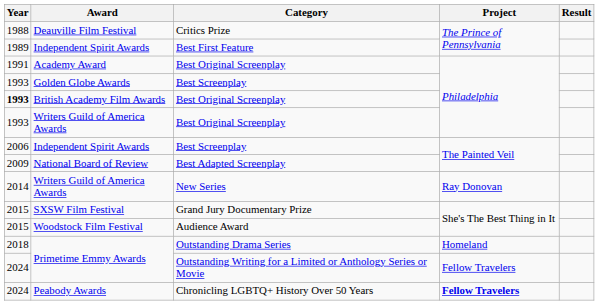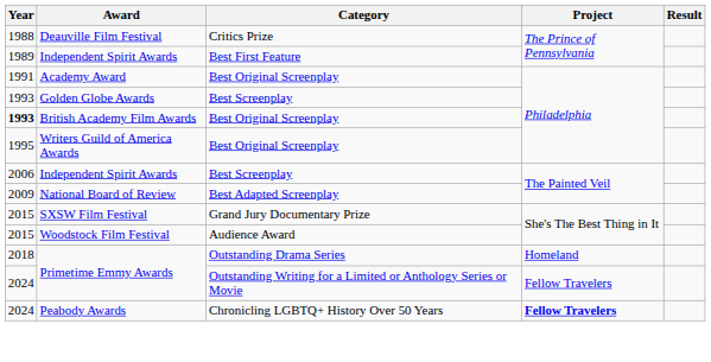 <table class="wikitable">
 <tr>
 <th>Year</th>
 <th>Award</th>
 <th>Category</th>
 <th>Project</th>
 <th>Result</th>
 </tr>
 <tr>
 <td>1988</td>
 <td><a href='#'>Deauville Film Festival</a></td>
 <td>Critics Prize</td>
 <td rowspan="2"><em><a href='#'>The Prince of Pennsylvania</a></em></td>
 <td></td>
 </tr>
 <tr>
 <td>1989</td>
 <td><a href='#'>Independent Spirit Awards</a></td>
 <td><a href='#'>Best First Feature</a></td>
 <td></td>
 </tr>
 <tr>
 <td>1991</td>
 <td><a href='#'>Academy Award</a></td>
 <td><a href='#'>Best Original Screenplay</a></td>
 <td rowspan=4><em><a href='#'>Philadelphia</a></td>
 <td></td>
 </tr>
 <tr>
 <td>1993</td>
 <td><a href='#'>Golden Globe Awards</a></td>
 <td><a href='#'>Best Screenplay</a></td>
 <td></td>
 </tr>
 <tr>
 <td><strong>1993</strong></td>
 <td><a href='#'>British Academy Film Awards</a></td>
 <td><a href='#'>Best Original Screenplay</a></td>
 <td></td>
 </tr>
 <tr>
-<td>1993</td>
+<td>1995</td>
 <td><a href='#'>Writers Guild of America Awards</a></td>
 <td><a href='#'>Best Original Screenplay</a></td>
 <td></td>
 </tr>
 <tr>
 <td>2006</td>
 <td><a href='#'>Independent Spirit Awards</a></td>
 <td><a href='#'>Best Screenplay</a></td>
 <td rowspan="2"></em><a href='#'>The Painted Veil</a><em></td>
 <td></td>
 </tr>
 <tr>
 <td>2009</td>
 <td><a href='#'>National Board of Review</a></td>
 <td><a href='#'>Best Adapted Screenplay</a></td>
-<td></td>
-</tr>
-<tr>
-<td>2014</td>
-<td><a href='#'>Writers Guild of America Awards</a></td>
-<td><a href='#'>New Series</a></td>
-<td></em><a href='#'>Ray Donovan</a><em></td>
 <td></td>
 </tr>
 <tr>
 <td>2015</td>
 <td><a href='#'>SXSW Film Festival</a></td>
 <td>Grand Jury Documentary Prize</td>
 <td rowspan=2></em>She's The Best Thing in It<em></td>
 <td></td>
 </tr>
 <tr>
 <td>2015</td>
 <td><a href='#'>Woodstock Film Festival</a></td>
 <td>Audience Award</td>
 <td></td>
 </tr>
 <tr>
 <td>2018</td>
 <td rowspan=2><a href='#'>Primetime Emmy Awards</a></td>
 <td><a href='#'>Outstanding Drama Series</a></td>
 <td></em><a href='#'>Homeland</a><em></td>
 <td></td>
 </tr>
 <tr>
 <td>2024</td>
 <td><a href='#'>Outstanding Writing for a Limited or Anthology Series or Movie</a></td>
 <td></em><a href='#'>Fellow Travelers</a><em></td>
 <td></td>
 </tr>
 <tr>
 <td>2024</td>
 <td><a href='#'>Peabody Awards</a></td>
 <td>Chronicling LGBTQ+ History Over 50 Years</td>
 <td><strong></em><a href='#'>Fellow Travelers</a><em></strong></td>
 <td></td>
 </tr>
 </table>
